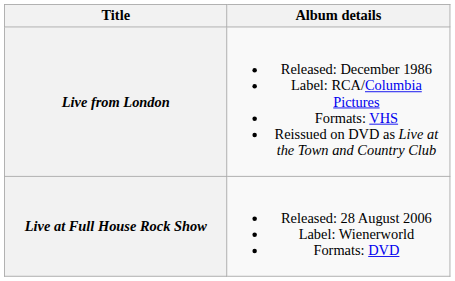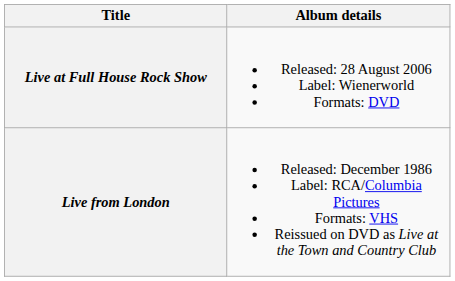 <table class="wikitable plainrowheaders" style="text-align:center;">
 <tr>
 <th scope="col" style="width:15em;">Title</th>
 <th scope="col" style="width:15em;">Album details</th>
 </tr>
 <tr>
+<th scope="row"><em>Live at Full House Rock Show</em></th>
+<td><br><ul><li>Released: 28 August 2006</li><li>Label: Wienerworld</li><li>Formats: <a href='#'>DVD</a></li></ul></td>
+</tr>
+<tr>
 <th scope="row"><em>Live from London</em></th>
 <td><br><ul><li>Released: December 1986</li><li>Label: RCA/<a href='#'>Columbia Pictures</a></li><li>Formats: <a href='#'>VHS</a></li><li>Reissued on DVD as <em>Live at the Town and Country Club</em></li></ul></td>
 </tr>
-<tr>
-<th scope="row"><em>Live at Full House Rock Show</em></th>
-<td><br><ul><li>Released: 28 August 2006</li><li>Label: Wienerworld</li><li>Formats: <a href='#'>DVD</a></li></ul></td>
-</tr>
 </table>
